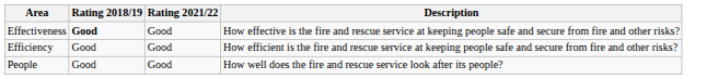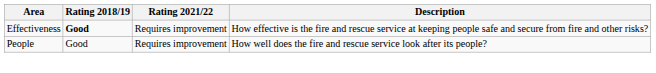 <table class="wikitable">
 <tr>
 <th>Area</th>
 <th>Rating 2018/19</th>
 <th>Rating 2021/22</th>
 <th>Description</th>
 </tr>
 <tr>
 <td>Effectiveness</td>
 <td><strong>Good</strong></td>
-<td>Good</td>
+<td>Requires improvement</td>
 <td>How effective is the fire and rescue service at keeping people safe and secure from fire and other risks?</td>
-</tr>
-<tr>
-<td>Efficiency</td>
-<td>Good</td>
-<td>Good</td>
-<td>How efficient is the fire and rescue service at keeping people safe and secure from fire and other risks?</td>
 </tr>
 <tr>
 <td>People</td>
 <td>Good</td>
-<td>Good</td>
+<td>Requires improvement</td>
 <td>How well does the fire and rescue service look after its people?</td>
 </tr>
 </table>
